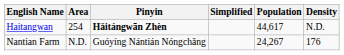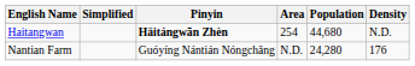 <table class="wikitable sortable">
 <tr>
 <th>English Name</th>
+<th>Simplified</th>
+<th>Pinyin</th>
 <th>Area</th>
-<th>Pinyin</th>
-<th>Simplified</th>
 <th>Population</th>
 <th>Density</th>
 </tr>
 <tr>
 <td><a href='#'>Haitangwan</a></td>
+<td></td>
+<td><strong>Hǎitángwān Zhèn</strong></td>
 <td>254</td>
-<td><strong>Hǎitángwān Zhèn</strong></td>
-<td></td>
-<td>44,617</td>
+<td>44,680</td>
 <td>N.D.</td>
 </tr>
 <tr>
 <td>Nantian Farm</td>
+<td></td>
+<td>Guóyíng Nántián Nóngchǎng</td>
 <td>N.D.</td>
-<td>Guóyíng Nántián Nóngchǎng</td>
-<td></td>
-<td>24,267</td>
+<td>24,280</td>
 <td>176</td>
 </tr>
 </table>
